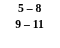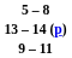 <table style="text-align:center">
 <tr>
 <th width=200></th>
 <th width=100></th>
 <th width=200></th>
 </tr>
 <tr>
 <td align=right></td>
 <td><strong>5 – 8</strong></td>
 <td align=left></td>
 </tr>
 <tr>
 <td align=right></td>
+<td><strong>13 – 14 (<a href='#'>p</a>)</strong></td>
+<td align=left></td>
+</tr>
+<tr>
+<td align=right></td>
 <td><strong>9 – 11</strong></td>
 <td align=left></td>
 </tr>
 </table>
